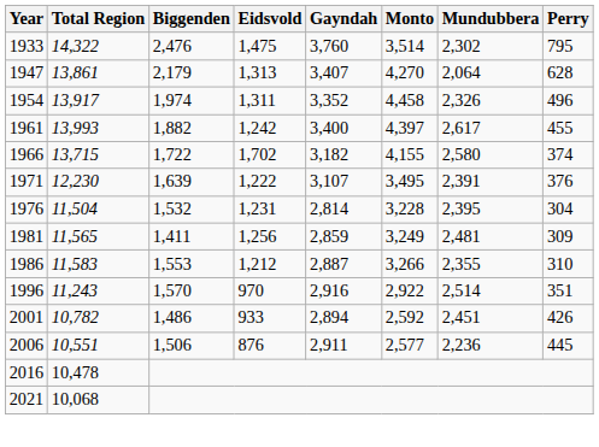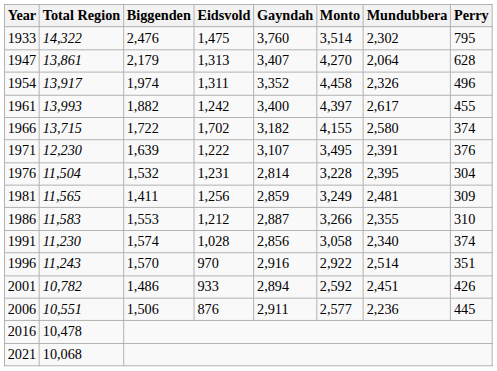 <table class="wikitable">
 <tr>
 <th>Year</th>
 <th>Total Region</th>
 <th>Biggenden</th>
 <th>Eidsvold</th>
 <th>Gayndah</th>
 <th>Monto</th>
 <th>Mundubbera</th>
 <th>Perry</th>
 </tr>
 <tr>
 <td>1933</td>
 <td><em>14,322</em></td>
 <td>2,476</td>
 <td>1,475</td>
 <td>3,760</td>
 <td>3,514</td>
 <td>2,302</td>
 <td>795</td>
 </tr>
 <tr>
 <td>1947</td>
 <td><em>13,861</em></td>
 <td>2,179</td>
 <td>1,313</td>
 <td>3,407</td>
 <td>4,270</td>
 <td>2,064</td>
 <td>628</td>
 </tr>
 <tr>
 <td>1954</td>
 <td><em>13,917</em></td>
 <td>1,974</td>
 <td>1,311</td>
 <td>3,352</td>
 <td>4,458</td>
 <td>2,326</td>
 <td>496</td>
 </tr>
 <tr>
 <td>1961</td>
 <td><em>13,993</em></td>
 <td>1,882</td>
 <td>1,242</td>
 <td>3,400</td>
 <td>4,397</td>
 <td>2,617</td>
 <td>455</td>
 </tr>
 <tr>
 <td>1966</td>
 <td><em>13,715</em></td>
 <td>1,722</td>
 <td>1,702</td>
 <td>3,182</td>
 <td>4,155</td>
 <td>2,580</td>
 <td>374</td>
 </tr>
 <tr>
 <td>1971</td>
 <td><em>12,230</em></td>
 <td>1,639</td>
 <td>1,222</td>
 <td>3,107</td>
 <td>3,495</td>
 <td>2,391</td>
 <td>376</td>
 </tr>
 <tr>
 <td>1976</td>
 <td><em>11,504</em></td>
 <td>1,532</td>
 <td>1,231</td>
 <td>2,814</td>
 <td>3,228</td>
 <td>2,395</td>
 <td>304</td>
 </tr>
 <tr>
 <td>1981</td>
 <td><em>11,565</em></td>
 <td>1,411</td>
 <td>1,256</td>
 <td>2,859</td>
 <td>3,249</td>
 <td>2,481</td>
 <td>309</td>
 </tr>
 <tr>
 <td>1986</td>
 <td><em>11,583</em></td>
 <td>1,553</td>
 <td>1,212</td>
 <td>2,887</td>
 <td>3,266</td>
 <td>2,355</td>
 <td>310</td>
 </tr>
 <tr>
+<td>1991</td>
+<td><em>11,230</em></td>
+<td>1,574</td>
+<td>1,028</td>
+<td>2,856</td>
+<td>3,058</td>
+<td>2,340</td>
+<td>374</td>
+</tr>
+<tr>
 <td>1996</td>
 <td><em>11,243</em></td>
 <td>1,570</td>
 <td>970</td>
 <td>2,916</td>
 <td>2,922</td>
 <td>2,514</td>
 <td>351</td>
 </tr>
 <tr>
 <td>2001</td>
 <td><em>10,782</em></td>
 <td>1,486</td>
 <td>933</td>
 <td>2,894</td>
 <td>2,592</td>
 <td>2,451</td>
 <td>426</td>
 </tr>
 <tr>
 <td>2006</td>
 <td><em>10,551</em></td>
 <td>1,506</td>
 <td>876</td>
 <td>2,911</td>
 <td>2,577</td>
 <td>2,236</td>
 <td>445</td>
 </tr>
 <tr>
 <td>2016</td>
 <td>10,478</td>
 <td colspan=6 style="text-align: left;"></td>
 </tr>
 <tr>
 <td>2021</td>
 <td>10,068</td>
 <td colspan=6 style="text-align: left;"></td>
 </tr>
 </table>
